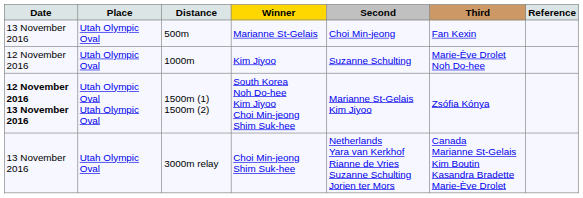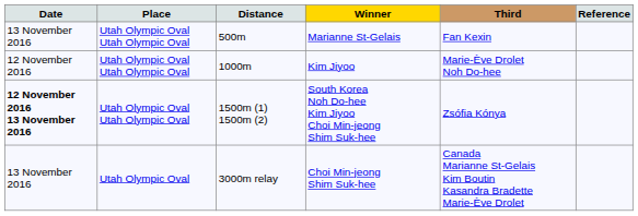 <table bgcolor="#f7f8ff" cellpadding="3" cellspacing="0" border="1" style="font-size: 95%; border: gray solid 1px; border-collapse: collapse;">
 <tr bgcolor="#CCCCCC" (1>
 <td align="center" bgcolor="#DCE5E5" width="150"><strong>Date</strong></td>
 <td align="center" bgcolor="#DCE5E5" width="220"><strong>Place</strong></td>
 <td align="center" bgcolor="#DCE5E5" width="150"><strong>Distance</strong></td>
 <td align="center" bgcolor="gold" width="250"><strong>Winner</strong></td>
-<td align="center" bgcolor="silver" width="250"><strong>Second</strong></td>
 <td align="center" bgcolor="CC9966" width="250"><strong>Third</strong></td>
 <td align="center" bgcolor="#DCE5E5" width="30"><strong>Reference</strong></td>
 </tr>
 <tr align="left">
 <td>13 November 2016</td>
-<td><a href='#'>Utah Olympic Oval</a></td>
+<td><a href='#'>Utah Olympic Oval</a><br><a href='#'>Utah Olympic Oval</a></td>
 <td>500m</td>
 <td> <a href='#'>Marianne St-Gelais</a></td>
-<td> <a href='#'>Choi Min-jeong</a></td>
 <td> <a href='#'>Fan Kexin</a></td>
 <td></td>
 </tr>
 <tr align="left">
 <td>12 November 2016</td>
-<td><a href='#'>Utah Olympic Oval</a></td>
+<td><a href='#'>Utah Olympic Oval</a><br><a href='#'>Utah Olympic Oval</a></td>
 <td>1000m</td>
 <td> <a href='#'>Kim Jiyoo</a></td>
-<td> <a href='#'>Suzanne Schulting</a></td>
 <td> <a href='#'>Marie-Ève Drolet</a><br> <a href='#'>Noh Do-hee</a></td>
 <td></td>
 </tr>
 <tr align="left">
 <td><strong>12 November 2016<br>13 November 2016</strong></td>
 <td><a href='#'>Utah Olympic Oval</a><br><a href='#'>Utah Olympic Oval</a></td>
 <td>1500m (1)<br>1500m (2)</td>
 <td> <a href='#'>South Korea</a> <br><a href='#'>Noh Do-hee</a><br><a href='#'>Kim Jiyoo</a><br><a href='#'>Choi Min-jeong</a><br><a href='#'>Shim Suk-hee</a></td>
-<td> <a href='#'>Marianne St-Gelais</a><br> <a href='#'>Kim Jiyoo</a></td>
 <td> <a href='#'>Zsófia Kónya</a></td>
 <td></td>
 </tr>
 <tr align="left">
 <td>13 November 2016</td>
 <td><a href='#'>Utah Olympic Oval</a></td>
 <td>3000m relay</td>
 <td> <a href='#'>Choi Min-jeong</a><br> <a href='#'>Shim Suk-hee</a></td>
-<td> <a href='#'>Netherlands</a><br><a href='#'>Yara van Kerkhof</a><br><a href='#'>Rianne de Vries</a><br><a href='#'>Suzanne Schulting</a><br><a href='#'>Jorien ter Mors</a></td>
 <td> <a href='#'>Canada</a><br><a href='#'>Marianne St-Gelais</a><br><a href='#'>Kim Boutin</a><br><a href='#'>Kasandra Bradette</a><br><a href='#'>Marie-Ève Drolet</a></td>
 <td></td>
 </tr>
 </table>
